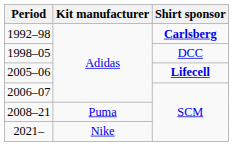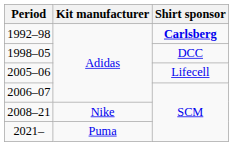 <table class="wikitable" style="text-align: center">
 <tr>
 <th>Period</th>
 <th>Kit manufacturer</th>
 <th>Shirt sponsor</th>
 </tr>
 <tr>
 <td>1992–98</td>
 <td rowspan=4><a href='#'>Adidas</a></td>
 <td><strong><a href='#'>Carlsberg</a></strong></td>
 </tr>
 <tr>
 <td>1998–05</td>
 <td><a href='#'>DCC</a></td>
 </tr>
 <tr>
 <td>2005–06</td>
-<td><strong><a href='#'>Lifecell</a></strong></td>
+<td><a href='#'>Lifecell</a></td>
 </tr>
 <tr>
 <td>2006–07</td>
 <td rowspan="3"><a href='#'>SCM</a></td>
 </tr>
 <tr>
 <td>2008–21</td>
-<td><a href='#'>Puma</a></td>
+<td><a href='#'>Nike</a></td>
 </tr>
 <tr>
 <td>2021–</td>
-<td><a href='#'>Nike</a></td>
+<td><a href='#'>Puma</a></td>
 </tr>
 </table>
